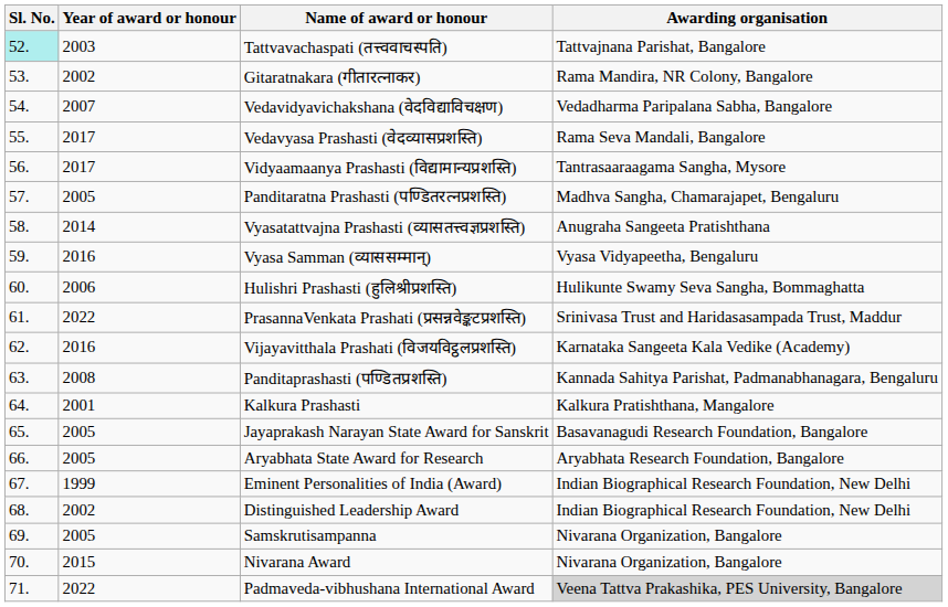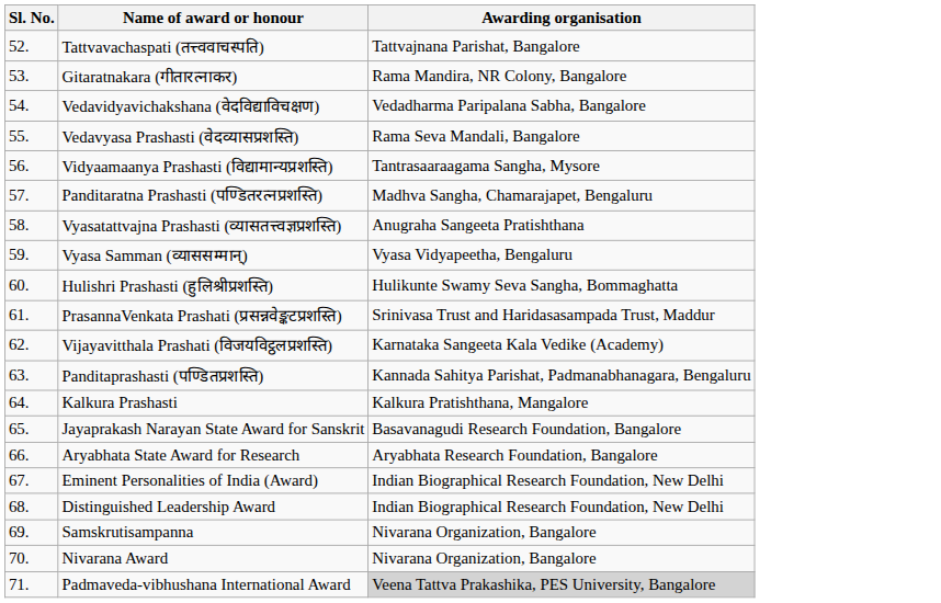 <table class="wikitable">
 <tr>
 <th>Sl. No.</th>
-<th>Year of award or honour</th>
 <th>Name of award or honour</th>
 <th>Awarding organisation</th>
 </tr>
 <tr>
-<td style="background: paleturquoise;">52.</td>
-<td>2003</td>
+<td>52.</td>
 <td>Tattvavachaspati (तत्त्ववाचस्पति)</td>
 <td>Tattvajnana Parishat, Bangalore</td>
 </tr>
 <tr>
 <td>53.</td>
-<td>2002</td>
 <td>Gitaratnakara (गीतारत्नाकर)</td>
 <td>Rama Mandira, NR Colony, Bangalore</td>
 </tr>
 <tr>
 <td>54.</td>
-<td>2007</td>
 <td>Vedavidyavichakshana (वेदविद्याविचक्षण)</td>
 <td>Vedadharma Paripalana Sabha, Bangalore</td>
 </tr>
 <tr>
 <td>55.</td>
-<td>2017</td>
 <td>Vedavyasa Prashasti (वेदव्यासप्रशस्ति)</td>
 <td>Rama Seva Mandali, Bangalore</td>
 </tr>
 <tr>
 <td>56.</td>
-<td>2017</td>
 <td>Vidyaamaanya Prashasti (विद्यामान्यप्रशस्ति)</td>
 <td>Tantrasaaraagama Sangha, Mysore</td>
 </tr>
 <tr>
 <td>57.</td>
-<td>2005</td>
 <td>Panditaratna Prashasti (पण्डितरत्नप्रशस्ति)</td>
 <td>Madhva Sangha, Chamarajapet, Bengaluru</td>
 </tr>
 <tr>
 <td>58.</td>
-<td>2014</td>
 <td>Vyasatattvajna Prashasti (व्यासतत्त्वज्ञप्रशस्ति)</td>
 <td>Anugraha Sangeeta Pratishthana</td>
 </tr>
 <tr>
 <td>59.</td>
-<td>2016</td>
 <td>Vyasa Samman (व्याससम्मान्)</td>
 <td>Vyasa Vidyapeetha, Bengaluru</td>
 </tr>
 <tr>
 <td>60.</td>
-<td>2006</td>
 <td>Hulishri Prashasti (हुलिश्रीप्रशस्ति)</td>
 <td>Hulikunte Swamy Seva Sangha, Bommaghatta</td>
 </tr>
 <tr>
 <td>61.</td>
-<td>2022</td>
 <td>PrasannaVenkata Prashati (प्रसन्नवेङ्कटप्रशस्ति)</td>
 <td>Srinivasa Trust and Haridasasampada Trust, Maddur</td>
 </tr>
 <tr>
 <td>62.</td>
-<td>2016</td>
 <td>Vijayavitthala Prashati (विजयविट्ठलप्रशस्ति)</td>
 <td>Karnataka Sangeeta Kala Vedike (Academy)</td>
 </tr>
 <tr>
 <td>63.</td>
-<td>2008</td>
 <td>Panditaprashasti (पण्डितप्रशस्ति)</td>
 <td>Kannada Sahitya Parishat, Padmanabhanagara, Bengaluru</td>
 </tr>
 <tr>
 <td>64.</td>
-<td>2001</td>
 <td>Kalkura Prashasti</td>
 <td>Kalkura Pratishthana, Mangalore</td>
 </tr>
 <tr>
 <td>65.</td>
-<td>2005</td>
 <td>Jayaprakash Narayan State Award for Sanskrit</td>
 <td>Basavanagudi Research Foundation, Bangalore</td>
 </tr>
 <tr>
 <td>66.</td>
-<td>2005</td>
 <td>Aryabhata State Award for Research</td>
 <td>Aryabhata Research Foundation, Bangalore</td>
 </tr>
 <tr>
 <td>67.</td>
-<td>1999</td>
 <td>Eminent Personalities of India (Award)</td>
 <td>Indian Biographical Research Foundation, New Delhi</td>
 </tr>
 <tr>
 <td>68.</td>
-<td>2002</td>
 <td>Distinguished Leadership Award</td>
 <td>Indian Biographical Research Foundation, New Delhi</td>
 </tr>
 <tr>
 <td>69.</td>
-<td>2005</td>
 <td>Samskrutisampanna</td>
 <td>Nivarana Organization, Bangalore</td>
 </tr>
 <tr>
 <td>70.</td>
-<td>2015</td>
 <td>Nivarana Award</td>
 <td>Nivarana Organization, Bangalore</td>
 </tr>
 <tr>
 <td>71.</td>
-<td>2022</td>
 <td>Padmaveda-vibhushana International Award</td>
 <td style="background: lightgrey;">Veena Tattva Prakashika, PES University, Bangalore</td>
 </tr>
 </table>
